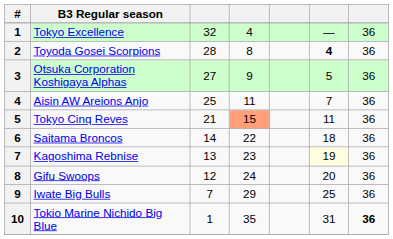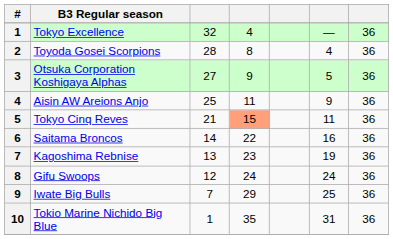 <table class="wikitable" width="500" style="font-size:95%; text-align:center">
 <tr>
 <th width="5%">#</th>
 <th width="30%">B3 Regular season</th>
 <th width="7.5%"></th>
 <th width="7.5%"></th>
 <th width="7.5%"></th>
 <th width="7.5%"></th>
 <th width="7.5%"></th>
 </tr>
 <tr>
 </tr>
 <tr bgcolor=#ccffcc>
 <th>1</th>
 <td style="text-align:left;"><a href='#'>Tokyo Excellence</a></td>
 <td>32</td>
 <td>4</td>
 <td></td>
 <td>—</td>
 <td>36</td>
 </tr>
 <tr>
 <th>2</th>
 <td style="text-align:left;"><a href='#'>Toyoda Gosei Scorpions</a></td>
 <td>28</td>
 <td>8</td>
 <td></td>
-<td><strong>4</strong></td>
+<td>4</td>
 <td>36</td>
 </tr>
 <tr bgcolor=#ccffcc>
 <th>3</th>
 <td style="text-align:left;"><a href='#'>Otsuka Corporation Koshigaya Alphas</a></td>
 <td>27</td>
 <td>9</td>
 <td></td>
 <td>5</td>
 <td>36</td>
 </tr>
 <tr>
 <th>4</th>
 <td style="text-align:left;"><a href='#'>Aisin AW Areions Anjo</a></td>
 <td>25</td>
 <td>11</td>
 <td></td>
-<td>7</td>
+<td>9</td>
 <td>36</td>
 </tr>
 <tr>
 <th>5</th>
 <td style="text-align:left;"><a href='#'>Tokyo Cinq Reves</a></td>
 <td>21</td>
 <td style="background: lightsalmon;">15</td>
 <td></td>
 <td>11</td>
 <td>36</td>
 </tr>
 <tr>
 <th>6</th>
 <td style="text-align:left;"><a href='#'>Saitama Broncos</a></td>
 <td>14</td>
 <td>22</td>
 <td></td>
-<td>18</td>
+<td>16</td>
 <td>36</td>
 </tr>
 <tr>
 <th>7</th>
 <td style="text-align:left;"><a href='#'>Kagoshima Rebnise</a></td>
 <td>13</td>
 <td>23</td>
 <td></td>
-<td style="background: lightyellow;">19</td>
+<td>19</td>
 <td>36</td>
 </tr>
 <tr>
 <th>8</th>
 <td style="text-align:left;"><a href='#'>Gifu Swoops</a></td>
 <td>12</td>
 <td>24</td>
 <td></td>
-<td>20</td>
+<td>24</td>
 <td>36</td>
 </tr>
 <tr>
 <th>9</th>
 <td style="text-align:left;"><a href='#'>Iwate Big Bulls</a></td>
 <td>7</td>
 <td>29</td>
 <td></td>
 <td>25</td>
 <td>36</td>
 </tr>
 <tr>
 <th>10</th>
 <td style="text-align:left;"><a href='#'>Tokio Marine Nichido Big Blue</a></td>
 <td>1</td>
 <td>35</td>
 <td></td>
 <td>31</td>
-<td><strong>36</strong></td>
+<td>36</td>
 </tr>
 <tr>
 </tr>
 </table>
